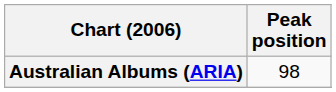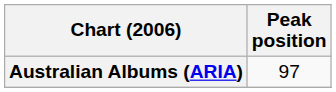 <table class="wikitable sortable plainrowheaders">
 <tr>
 <th scope="col">Chart (2006)</th>
 <th scope="col">Peak<br>position</th>
 </tr>
 <tr>
 <th scope="row">Australian Albums (<a href='#'>ARIA</a>)</th>
-<td style="text-align:center;">98</td>
+<td style="text-align:center;">97</td>
 </tr>
 <tr>
 </tr>
 <tr>
 </tr>
 <tr>
 </tr>
 <tr>
 </tr>
 <tr>
 </tr>
 </table>
